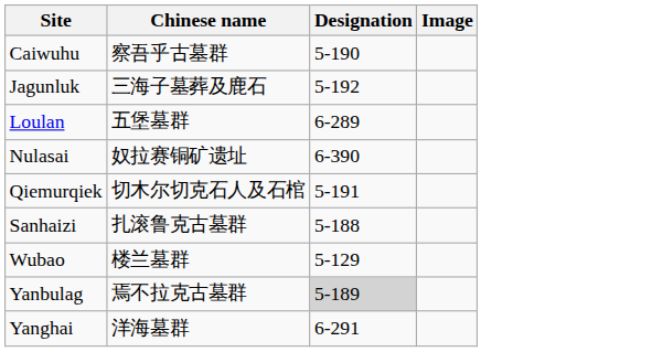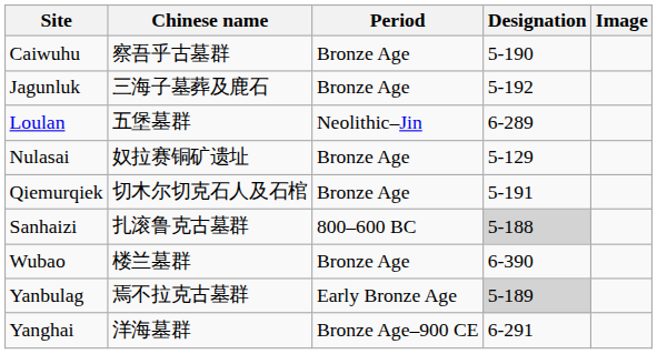 <table class="wikitable">
 <tr>
 <th>Site</th>
 <th>Chinese name</th>
+<th>Period</th>
 <th>Designation</th>
 <th>Image</th>
 </tr>
 <tr>
 <td>Caiwuhu</td>
 <td>察吾乎古墓群</td>
+<td>Bronze Age</td>
 <td>5-190</td>
 <td></td>
 </tr>
 <tr>
 <td>Jagunluk</td>
 <td>三海子墓葬及鹿石</td>
+<td>Bronze Age</td>
 <td>5-192</td>
 <td></td>
 </tr>
 <tr>
 <td><a href='#'>Loulan</a></td>
 <td>五堡墓群</td>
+<td>Neolithic–<a href='#'>Jin</a></td>
 <td>6-289</td>
 <td></td>
 </tr>
 <tr>
 <td>Nulasai</td>
 <td>奴拉赛铜矿遗址</td>
-<td>6-390</td>
+<td>Bronze Age</td>
+<td>5-129</td>
 <td></td>
 </tr>
 <tr>
 <td>Qiemurqiek</td>
 <td>切木尔切克石人及石棺</td>
+<td>Bronze Age</td>
 <td>5-191</td>
 <td></td>
 </tr>
 <tr>
 <td>Sanhaizi</td>
 <td>扎滚鲁克古墓群</td>
-<td>5-188</td>
+<td>800–600 BC</td>
+<td style="background: lightgrey;">5-188</td>
 <td></td>
 </tr>
 <tr>
 <td>Wubao</td>
 <td>楼兰墓群</td>
-<td>5-129</td>
+<td>Bronze Age</td>
+<td>6-390</td>
 <td></td>
 </tr>
 <tr>
 <td>Yanbulag</td>
 <td>焉不拉克古墓群</td>
+<td>Early Bronze Age</td>
 <td style="background: lightgrey;">5-189</td>
 <td></td>
 </tr>
 <tr>
 <td>Yanghai</td>
 <td>洋海墓群</td>
+<td>Bronze Age–900 CE</td>
 <td>6-291</td>
 <td></td>
 </tr>
 </table>
